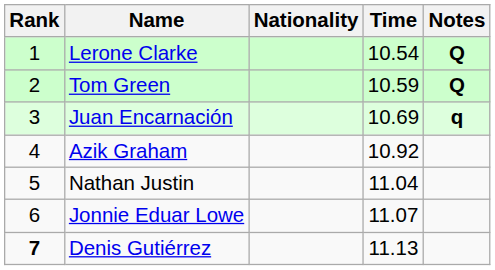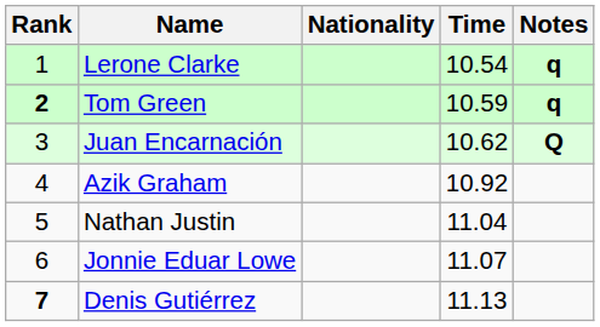 <table class="wikitable sortable" style="text-align:center">
 <tr>
 <th>Rank</th>
 <th>Name</th>
 <th>Nationality</th>
 <th>Time</th>
 <th>Notes</th>
 </tr>
 <tr bgcolor=ccffcc>
 <td align=center>1</td>
 <td align=left><a href='#'>Lerone Clarke</a></td>
 <td align=left></td>
 <td>10.54</td>
-<td><strong>Q</strong></td>
+<td><strong>q</strong></td>
 </tr>
 <tr bgcolor=ccffcc>
-<td align=center>2</td>
+<td align=center><strong>2</strong></td>
 <td align=left><a href='#'>Tom Green</a></td>
 <td align=left></td>
 <td>10.59</td>
-<td><strong>Q</strong></td>
+<td><strong>q</strong></td>
 </tr>
 <tr bgcolor=ddffdd>
 <td align=center>3</td>
 <td align=left><a href='#'>Juan Encarnación</a></td>
 <td align=left></td>
-<td>10.69</td>
-<td><strong>q</strong></td>
+<td>10.62</td>
+<td><strong>Q</strong></td>
 </tr>
 <tr>
 <td align=center>4</td>
 <td align=left><a href='#'>Azik Graham</a></td>
 <td align=left></td>
 <td>10.92</td>
 <td></td>
 </tr>
 <tr>
 <td align=center>5</td>
 <td align=left>Nathan Justin</td>
 <td align=left></td>
 <td>11.04</td>
 <td></td>
 </tr>
 <tr>
 <td align=center>6</td>
 <td align=left><a href='#'>Jonnie Eduar Lowe</a></td>
 <td align=left></td>
 <td>11.07</td>
 <td></td>
 </tr>
 <tr>
 <td align=center><strong>7</strong></td>
 <td align=left><a href='#'>Denis Gutiérrez</a></td>
 <td align=left></td>
 <td>11.13</td>
 <td></td>
 </tr>
 </table>
